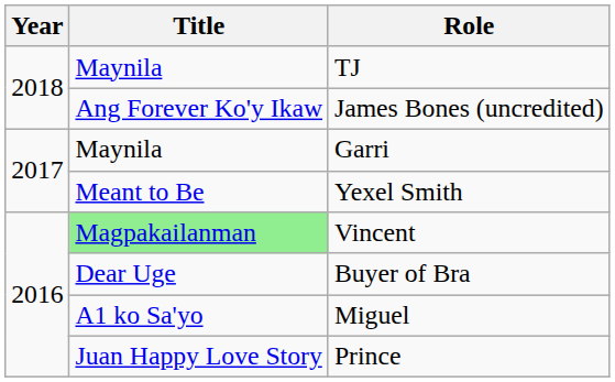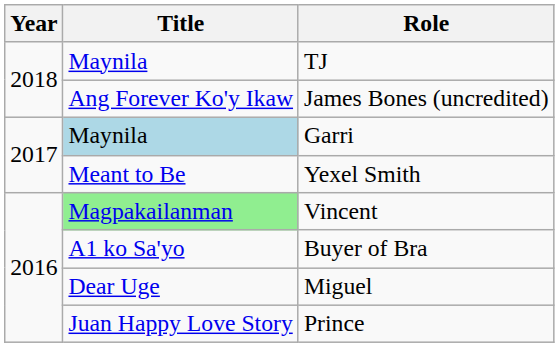 <table class="wikitable">
 <tr>
 <th>Year</th>
 <th>Title</th>
 <th>Role</th>
 </tr>
 <tr>
 <td rowspan="2">2018</td>
 <td><a href='#'>Maynila</a></td>
 <td>TJ</td>
 </tr>
 <tr>
 <td><a href='#'>Ang Forever Ko'y Ikaw</a></td>
 <td>James Bones (uncredited)</td>
 </tr>
 <tr>
 <td rowspan="2">2017</td>
-<td>Maynila</td>
+<td style="background: lightblue;">Maynila</td>
 <td>Garri</td>
 </tr>
 <tr>
 <td><a href='#'>Meant to Be</a></td>
 <td>Yexel Smith</td>
 </tr>
 <tr>
 <td rowspan="4">2016</td>
 <td style="background: lightgreen;"><a href='#'>Magpakailanman</a></td>
 <td>Vincent</td>
 </tr>
 <tr>
-<td><a href='#'>Dear Uge</a></td>
+<td><a href='#'>A1 ko Sa'yo</a></td>
 <td>Buyer of Bra</td>
 </tr>
 <tr>
-<td><a href='#'>A1 ko Sa'yo</a></td>
+<td><a href='#'>Dear Uge</a></td>
 <td>Miguel</td>
 </tr>
 <tr>
 <td><a href='#'>Juan Happy Love Story</a></td>
 <td>Prince</td>
 </tr>
 </table>
